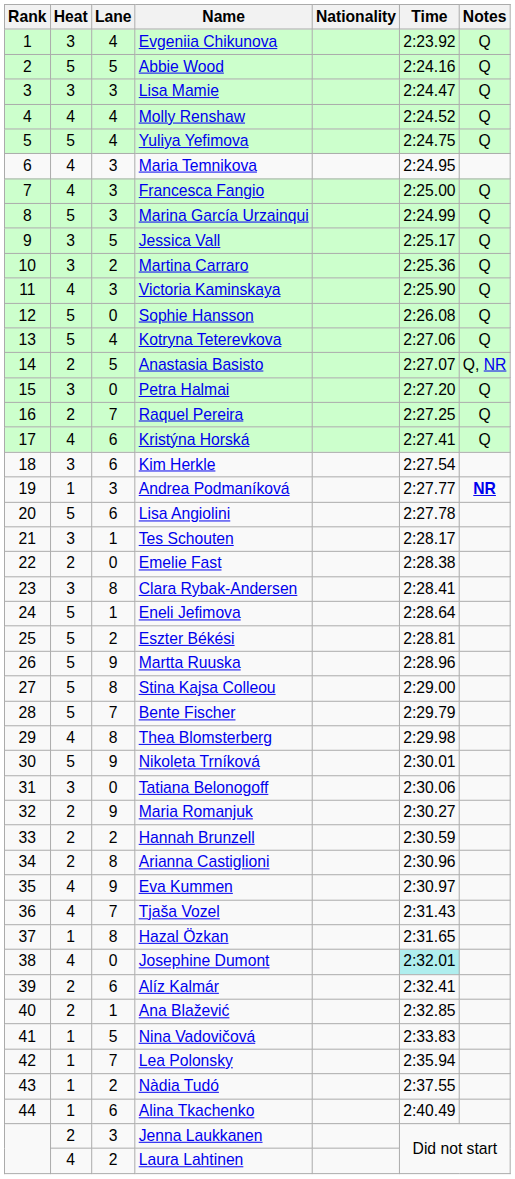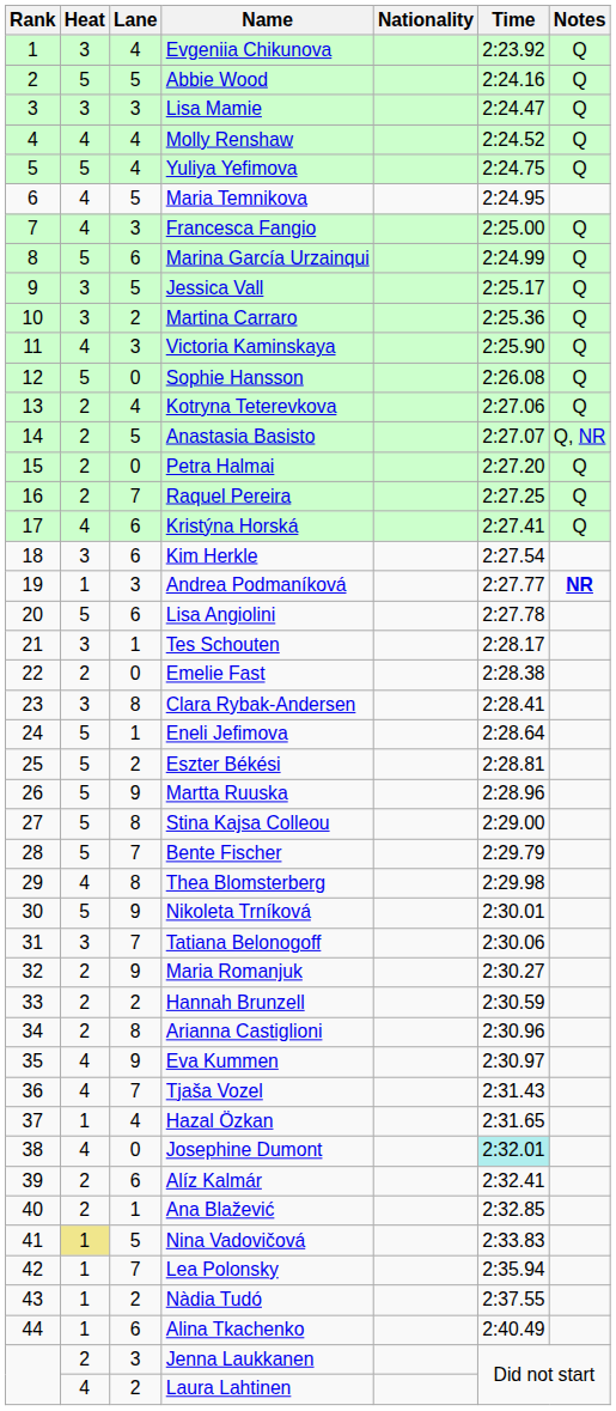 <table class="wikitable sortable" style="text-align:center">
 <tr>
 <th>Rank</th>
 <th>Heat</th>
 <th>Lane</th>
 <th>Name</th>
 <th>Nationality</th>
 <th>Time</th>
 <th>Notes</th>
 </tr>
 <tr bgcolor=ccffcc>
 <td>1</td>
 <td>3</td>
 <td>4</td>
 <td align=left><a href='#'>Evgeniia Chikunova</a></td>
 <td align=left></td>
 <td>2:23.92</td>
 <td>Q</td>
 </tr>
 <tr bgcolor=ccffcc>
 <td>2</td>
 <td>5</td>
 <td>5</td>
 <td align=left><a href='#'>Abbie Wood</a></td>
 <td align=left></td>
 <td>2:24.16</td>
 <td>Q</td>
 </tr>
 <tr bgcolor=ccffcc>
 <td>3</td>
 <td>3</td>
 <td>3</td>
 <td align=left><a href='#'>Lisa Mamie</a></td>
 <td align=left></td>
 <td>2:24.47</td>
 <td>Q</td>
 </tr>
 <tr bgcolor=ccffcc>
 <td>4</td>
 <td>4</td>
 <td>4</td>
 <td align=left><a href='#'>Molly Renshaw</a></td>
 <td align=left></td>
 <td>2:24.52</td>
 <td>Q</td>
 </tr>
 <tr bgcolor=ccffcc>
 <td>5</td>
 <td>5</td>
 <td>4</td>
 <td align=left><a href='#'>Yuliya Yefimova</a></td>
 <td align=left></td>
 <td>2:24.75</td>
 <td>Q</td>
 </tr>
 <tr>
 <td>6</td>
 <td>4</td>
-<td>3</td>
+<td>5</td>
 <td align=left><a href='#'>Maria Temnikova</a></td>
 <td align=left></td>
 <td>2:24.95</td>
 <td></td>
 </tr>
 <tr bgcolor=ccffcc>
 <td>7</td>
 <td>4</td>
 <td>3</td>
 <td align=left><a href='#'>Francesca Fangio</a></td>
 <td align=left></td>
 <td>2:25.00</td>
 <td>Q</td>
 </tr>
 <tr bgcolor=ccffcc>
 <td>8</td>
 <td>5</td>
-<td>3</td>
+<td>6</td>
 <td align=left><a href='#'>Marina García Urzainqui</a></td>
 <td align=left></td>
 <td>2:24.99</td>
 <td>Q</td>
 </tr>
 <tr bgcolor=ccffcc>
 <td>9</td>
 <td>3</td>
 <td>5</td>
 <td align=left><a href='#'>Jessica Vall</a></td>
 <td align=left></td>
 <td>2:25.17</td>
 <td>Q</td>
 </tr>
 <tr bgcolor=ccffcc>
 <td>10</td>
 <td>3</td>
 <td>2</td>
 <td align=left><a href='#'>Martina Carraro</a></td>
 <td align=left></td>
 <td>2:25.36</td>
 <td>Q</td>
 </tr>
 <tr bgcolor=ccffcc>
 <td>11</td>
 <td>4</td>
 <td>3</td>
 <td align=left><a href='#'>Victoria Kaminskaya</a></td>
 <td align=left></td>
 <td>2:25.90</td>
 <td>Q</td>
 </tr>
 <tr bgcolor=ccffcc>
 <td>12</td>
 <td>5</td>
 <td>0</td>
 <td align=left><a href='#'>Sophie Hansson</a></td>
 <td align=left></td>
 <td>2:26.08</td>
 <td>Q</td>
 </tr>
 <tr bgcolor=ccffcc>
 <td>13</td>
-<td>5</td>
+<td>2</td>
 <td>4</td>
 <td align=left><a href='#'>Kotryna Teterevkova</a></td>
 <td align=left></td>
 <td>2:27.06</td>
 <td>Q</td>
 </tr>
 <tr bgcolor=ccffcc>
 <td>14</td>
 <td>2</td>
 <td>5</td>
 <td align=left><a href='#'>Anastasia Basisto</a></td>
 <td align=left></td>
 <td>2:27.07</td>
 <td>Q, <a href='#'>NR</a></td>
 </tr>
 <tr bgcolor=ccffcc>
 <td>15</td>
-<td>3</td>
+<td>2</td>
 <td>0</td>
 <td align=left><a href='#'>Petra Halmai</a></td>
 <td align=left></td>
 <td>2:27.20</td>
 <td>Q</td>
 </tr>
 <tr bgcolor=ccffcc>
 <td>16</td>
 <td>2</td>
 <td>7</td>
 <td align=left><a href='#'>Raquel Pereira</a></td>
 <td align=left></td>
 <td>2:27.25</td>
 <td>Q</td>
 </tr>
 <tr bgcolor=ccffcc>
 <td>17</td>
 <td>4</td>
 <td>6</td>
 <td align=left><a href='#'>Kristýna Horská</a></td>
 <td align=left></td>
 <td>2:27.41</td>
 <td>Q</td>
 </tr>
 <tr>
 <td>18</td>
 <td>3</td>
 <td>6</td>
 <td align=left><a href='#'>Kim Herkle</a></td>
 <td align=left></td>
 <td>2:27.54</td>
 <td></td>
 </tr>
 <tr>
 <td>19</td>
 <td>1</td>
 <td>3</td>
 <td align=left><a href='#'>Andrea Podmaníková</a></td>
 <td align=left></td>
 <td>2:27.77</td>
 <td><strong><a href='#'>NR</a></strong></td>
 </tr>
 <tr>
 <td>20</td>
 <td>5</td>
 <td>6</td>
 <td align=left><a href='#'>Lisa Angiolini</a></td>
 <td align=left></td>
 <td>2:27.78</td>
 <td></td>
 </tr>
 <tr>
 <td>21</td>
 <td>3</td>
 <td>1</td>
 <td align=left><a href='#'>Tes Schouten</a></td>
 <td align=left></td>
 <td>2:28.17</td>
 <td></td>
 </tr>
 <tr>
 <td>22</td>
 <td>2</td>
 <td>0</td>
 <td align=left><a href='#'>Emelie Fast</a></td>
 <td align=left></td>
 <td>2:28.38</td>
 <td></td>
 </tr>
 <tr>
 <td>23</td>
 <td>3</td>
 <td>8</td>
 <td align=left><a href='#'>Clara Rybak-Andersen</a></td>
 <td align=left></td>
 <td>2:28.41</td>
 <td></td>
 </tr>
 <tr>
 <td>24</td>
 <td>5</td>
 <td>1</td>
 <td align=left><a href='#'>Eneli Jefimova</a></td>
 <td align=left></td>
 <td>2:28.64</td>
 <td></td>
 </tr>
 <tr>
 <td>25</td>
 <td>5</td>
 <td>2</td>
 <td align=left><a href='#'>Eszter Békési</a></td>
 <td align=left></td>
 <td>2:28.81</td>
 <td></td>
 </tr>
 <tr>
 <td>26</td>
 <td>5</td>
 <td>9</td>
 <td align=left><a href='#'>Martta Ruuska</a></td>
 <td align=left></td>
 <td>2:28.96</td>
 <td></td>
 </tr>
 <tr>
 <td>27</td>
 <td>5</td>
 <td>8</td>
 <td align=left><a href='#'>Stina Kajsa Colleou</a></td>
 <td align=left></td>
 <td>2:29.00</td>
 <td></td>
 </tr>
 <tr>
 <td>28</td>
 <td>5</td>
 <td>7</td>
 <td align=left><a href='#'>Bente Fischer</a></td>
 <td align=left></td>
 <td>2:29.79</td>
 <td></td>
 </tr>
 <tr>
 <td>29</td>
 <td>4</td>
 <td>8</td>
 <td align=left><a href='#'>Thea Blomsterberg</a></td>
 <td align=left></td>
 <td>2:29.98</td>
 <td></td>
 </tr>
 <tr>
 <td>30</td>
 <td>5</td>
 <td>9</td>
 <td align=left><a href='#'>Nikoleta Trníková</a></td>
 <td align=left></td>
 <td>2:30.01</td>
 <td></td>
 </tr>
 <tr>
 <td>31</td>
 <td>3</td>
-<td>0</td>
+<td>7</td>
 <td align=left><a href='#'>Tatiana Belonogoff</a></td>
 <td align=left></td>
 <td>2:30.06</td>
 <td></td>
 </tr>
 <tr>
 <td>32</td>
 <td>2</td>
 <td>9</td>
 <td align=left><a href='#'>Maria Romanjuk</a></td>
 <td align=left></td>
 <td>2:30.27</td>
 <td></td>
 </tr>
 <tr>
 <td>33</td>
 <td>2</td>
 <td>2</td>
 <td align=left><a href='#'>Hannah Brunzell</a></td>
 <td align=left></td>
 <td>2:30.59</td>
 <td></td>
 </tr>
 <tr>
 <td>34</td>
 <td>2</td>
 <td>8</td>
 <td align=left><a href='#'>Arianna Castiglioni</a></td>
 <td align=left></td>
 <td>2:30.96</td>
 <td></td>
 </tr>
 <tr>
 <td>35</td>
 <td>4</td>
 <td>9</td>
 <td align=left><a href='#'>Eva Kummen</a></td>
 <td align=left></td>
 <td>2:30.97</td>
 <td></td>
 </tr>
 <tr>
 <td>36</td>
 <td>4</td>
 <td>7</td>
 <td align=left><a href='#'>Tjaša Vozel</a></td>
 <td align=left></td>
 <td>2:31.43</td>
 <td></td>
 </tr>
 <tr>
 <td>37</td>
 <td>1</td>
-<td>8</td>
+<td>4</td>
 <td align=left><a href='#'>Hazal Özkan</a></td>
 <td align=left></td>
 <td>2:31.65</td>
 <td></td>
 </tr>
 <tr>
 <td>38</td>
 <td>4</td>
 <td>0</td>
 <td align=left><a href='#'>Josephine Dumont</a></td>
 <td align=left></td>
 <td style="background: paleturquoise;">2:32.01</td>
 <td></td>
 </tr>
 <tr>
 <td>39</td>
 <td>2</td>
 <td>6</td>
 <td align=left><a href='#'>Alíz Kalmár</a></td>
 <td align=left></td>
 <td>2:32.41</td>
 <td></td>
 </tr>
 <tr>
 <td>40</td>
 <td>2</td>
 <td>1</td>
 <td align=left><a href='#'>Ana Blažević</a></td>
 <td align=left></td>
 <td>2:32.85</td>
 <td></td>
 </tr>
 <tr>
 <td>41</td>
-<td>1</td>
+<td style="background: khaki;">1</td>
 <td>5</td>
 <td align=left><a href='#'>Nina Vadovičová</a></td>
 <td align=left></td>
 <td>2:33.83</td>
 <td></td>
 </tr>
 <tr>
 <td>42</td>
 <td>1</td>
 <td>7</td>
 <td align=left><a href='#'>Lea Polonsky</a></td>
 <td align=left></td>
 <td>2:35.94</td>
 <td></td>
 </tr>
 <tr>
 <td>43</td>
 <td>1</td>
 <td>2</td>
 <td align=left><a href='#'>Nàdia Tudó</a></td>
 <td align=left></td>
 <td>2:37.55</td>
 <td></td>
 </tr>
 <tr>
 <td>44</td>
 <td>1</td>
 <td>6</td>
 <td align=left><a href='#'>Alina Tkachenko</a></td>
 <td align=left></td>
 <td>2:40.49</td>
 <td></td>
 </tr>
 <tr>
 <td rowspan=2></td>
 <td>2</td>
 <td>3</td>
 <td align=left><a href='#'>Jenna Laukkanen</a></td>
 <td align=left></td>
 <td rowspan=2 colspan=2>Did not start</td>
 </tr>
 <tr>
 <td>4</td>
 <td>2</td>
 <td align=left><a href='#'>Laura Lahtinen</a></td>
 <td align=left></td>
 </tr>
 </table>
